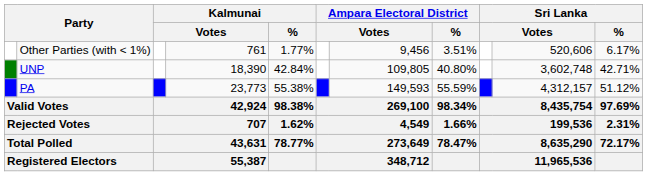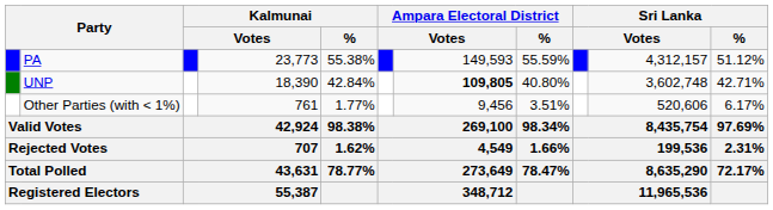 <table class="wikitable">
 <tr>
 <th colspan="2" width="144px"rowspan="2">Party</th>
 <th colspan="3" width="216px">Kalmunai</th>
 <th colspan="3" width="216px"><a href='#'>Ampara Electoral District</a></th>
 <th colspan="3" width="216px">Sri Lanka</th>
 </tr>
 <tr>
 <th colspan="2" width="144px">Votes</th>
 <th>%</th>
 <th colspan="2" width="144px">Votes</th>
 <th>%</th>
 <th colspan="2" width="144px">Votes</th>
 <th>%</th>
 </tr>
 <tr>
+<td style="background-color:blue;" width="10px"></td>
+<td style="text-align:left;"><a href='#'>PA</a></td>
+<td style="background-color:blue;" width="10px"></td>
+<td style="text-align:right;">23,773</td>
+<td style="text-align:right;">55.38%</td>
+<td style="background-color:blue;" width="10px"></td>
+<td style="text-align:right;">149,593</td>
+<td style="text-align:right;">55.59%</td>
+<td style="background-color:blue;" width="10px"></td>
+<td style="text-align:right;">4,312,157</td>
+<td style="text-align:right;">51.12%</td>
+</tr>
+<tr>
+<td style="background-color:green;" width="10px"></td>
+<td style="text-align:left;"><a href='#'>UNP</a></td>
+<td style="background-color:white;" width="10px"></td>
+<td style="text-align:right;">18,390</td>
+<td style="text-align:right;">42.84%</td>
+<td style="background-color:white;" width="10px"></td>
+<td style="text-align:right;"><strong>109,805</strong></td>
+<td style="text-align:right;">40.80%</td>
+<td style="background-color:white;" width="10px"></td>
+<td style="text-align:right;">3,602,748</td>
+<td style="text-align:right;">42.71%</td>
+</tr>
+<tr>
 <td style="background-color:white;" width="10px"></td>
 <td style="text-align:left;">Other Parties (with < 1%)</td>
 <td style="background-color:white;" width="10px"></td>
 <td style="text-align:right;">761</td>
 <td style="text-align:right;">1.77%</td>
 <td style="background-color:white;" width="10px"></td>
 <td style="text-align:right;">9,456</td>
 <td style="text-align:right;">3.51%</td>
 <td style="background-color:white;" width="10px"></td>
 <td style="text-align:right;">520,606</td>
 <td style="text-align:right;">6.17%</td>
-</tr>
-<tr>
-<td style="background-color:green;" width="10px"></td>
-<td style="text-align:left;"><a href='#'>UNP</a></td>
-<td style="background-color:white;" width="10px"></td>
-<td style="text-align:right;">18,390</td>
-<td style="text-align:right;">42.84%</td>
-<td style="background-color:white;" width="10px"></td>
-<td style="text-align:right;">109,805</td>
-<td style="text-align:right;">40.80%</td>
-<td style="background-color:white;" width="10px"></td>
-<td style="text-align:right;">3,602,748</td>
-<td style="text-align:right;">42.71%</td>
-</tr>
-<tr>
-<td style="background-color:blue;" width="10px"></td>
-<td style="text-align:left;"><a href='#'>PA</a></td>
-<td style="background-color:blue;" width="10px"></td>
-<td style="text-align:right;">23,773</td>
-<td style="text-align:right;">55.38%</td>
-<td style="background-color:blue;" width="10px"></td>
-<td style="text-align:right;">149,593</td>
-<td style="text-align:right;">55.59%</td>
-<td style="background-color:blue;" width="10px"></td>
-<td style="text-align:right;">4,312,157</td>
-<td style="text-align:right;">51.12%</td>
 </tr>
 <tr>
 <th colspan="2" width="144px"style="text-align:left;">Valid Votes</th>
 <th style="text-align:right;"colspan="2" width="144px">42,924</th>
 <th style="text-align:right;">98.38%</th>
 <th style="text-align:right;"colspan="2" width="144px">269,100</th>
 <th style="text-align:right;">98.34%</th>
 <th style="text-align:right;"colspan="2" width="144px">8,435,754</th>
 <th style="text-align:right;">97.69%</th>
 </tr>
 <tr>
 <th colspan="2" width="144px"style="text-align:left;">Rejected Votes</th>
 <th style="text-align:right;"colspan="2" width="144px">707</th>
 <th style="text-align:right;">1.62%</th>
 <th style="text-align:right;"colspan="2" width="144px">4,549</th>
 <th style="text-align:right;">1.66%</th>
 <th style="text-align:right;"colspan="2" width="144px">199,536</th>
 <th style="text-align:right;">2.31%</th>
 </tr>
 <tr>
 <th colspan="2" width="144px"style="text-align:left;">Total Polled</th>
 <th style="text-align:right;"colspan="2" width="144px">43,631</th>
 <th style="text-align:right;">78.77%</th>
 <th style="text-align:right;"colspan="2" width="144px">273,649</th>
 <th style="text-align:right;">78.47%</th>
 <th style="text-align:right;"colspan="2" width="144px">8,635,290</th>
 <th style="text-align:right;">72.17%</th>
 </tr>
 <tr>
 <th colspan="2" width="144px"style="text-align:left;">Registered Electors</th>
 <th style="text-align:right;"colspan="2" width="144px">55,387</th>
 <th></th>
 <th style="text-align:right;"colspan="2" width="144px">348,712</th>
 <th></th>
 <th style="text-align:right;"colspan="2" width="144px">11,965,536</th>
 <th></th>
 </tr>
 </table>
